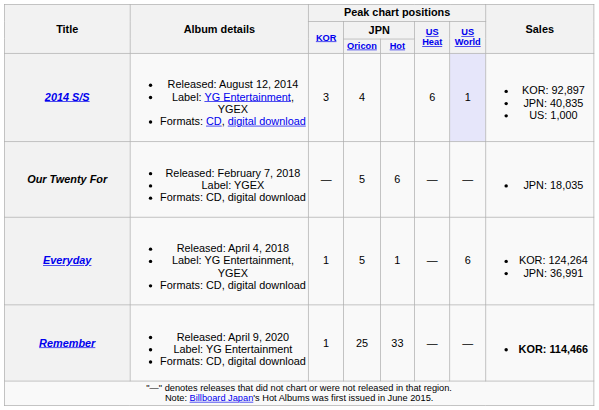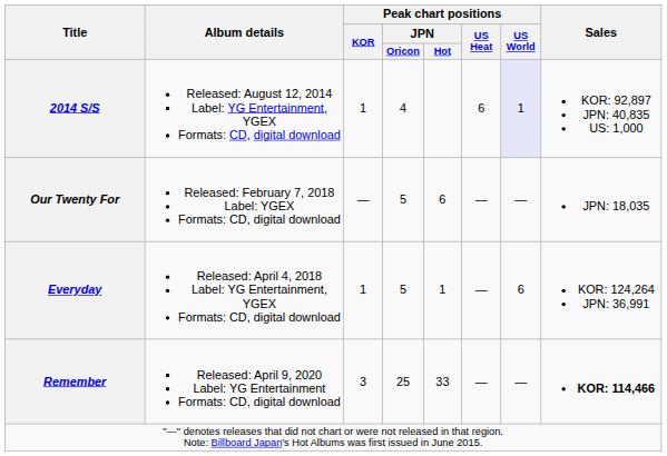 <table class="wikitable plainrowheaders" style="text-align:center;">
 <tr>
 <th rowspan="3" style="width:12em;">Title</th>
 <th rowspan="3" style="width:17em;">Album details</th>
 <th colspan="5">Peak chart positions</th>
 <th rowspan="3" style="width:10em;">Sales</th>
 </tr>
 <tr>
 <th scope="col" rowspan="2" style="width:3.5em;font-size:85%;"><a href='#'>KOR</a><br></th>
 <th colspan="2">JPN</th>
 <th scope="col" rowspan="2" style="width:3.5em;font-size:85%;"><a href='#'>US Heat</a><br></th>
 <th scope="col" rowspan="2" style="width:3.5em;font-size:85%;"><a href='#'>US World</a><br></th>
 </tr>
 <tr>
 <th scope="col" style="width:3.5em;font-size:85%;"><a href='#'>Oricon</a><br></th>
 <th scope="col" style="width:3.5em;font-size:85%;"><a href='#'>Hot</a><br></th>
 </tr>
 <tr>
 <th scope="row"><em><a href='#'>2014 S/S</a></em></th>
 <td><br><ul><li>Released: August 12, 2014</li><li>Label: <a href='#'>YG Entertainment</a>, YGEX</li><li>Formats: <a href='#'>CD</a>, <a href='#'>digital download</a></li></ul></td>
-<td>3</td>
+<td>1</td>
 <td>4</td>
 <td></td>
 <td>6</td>
 <td style="background: lavender;">1</td>
 <td><br><ul><li>KOR: 92,897</li><li>JPN: 40,835</li><li>US: 1,000</li></ul></td>
 </tr>
 <tr>
 <th scope="row"><em>Our Twenty For</em></th>
 <td><br><ul><li>Released: February 7, 2018</li><li>Label: YGEX</li><li>Formats: CD, digital download</li></ul></td>
 <td>—</td>
 <td>5</td>
 <td>6</td>
 <td>—</td>
 <td>—</td>
 <td><br><ul><li>JPN: 18,035</li></ul></td>
 </tr>
 <tr>
 <th scope="row"><em><a href='#'>Everyday</a></em></th>
 <td><br><ul><li>Released: April 4, 2018</li><li>Label: YG Entertainment, YGEX</li><li>Formats: CD, digital download</li></ul></td>
 <td>1</td>
 <td>5</td>
 <td>1</td>
 <td>—</td>
 <td>6</td>
 <td><br><ul><li>KOR: 124,264</li><li>JPN: 36,991</li></ul></td>
 </tr>
 <tr>
 <th scope="row"><em><a href='#'>Remember</a></em></th>
 <td><br><ul><li>Released: April 9, 2020</li><li>Label: YG Entertainment</li><li>Formats: CD, digital download</li></ul></td>
-<td>1</td>
+<td>3</td>
 <td>25</td>
 <td>33</td>
 <td>—</td>
 <td>—</td>
 <td><strong><br><ul><li>KOR: 114,466</li></ul></strong></td>
 </tr>
 <tr>
 <td colspan="9" style="text-align:center; font-size:85%;">"—" denotes releases that did not chart or were not released in that region. <br>Note: <a href='#'>Billboard Japan</a>'s Hot Albums was first issued in June 2015.</td>
 </tr>
 </table>
